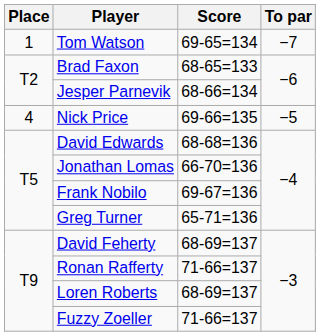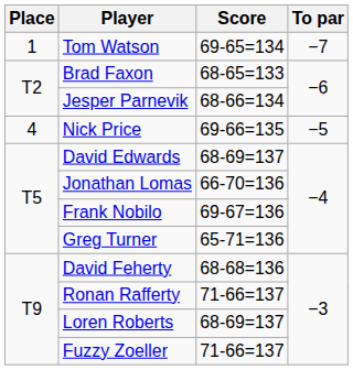 <table class="wikitable">
 <tr>
 <th>Place</th>
 <th>Player</th>
 <th>Score</th>
 <th>To par</th>
 </tr>
 <tr>
 <td align=center>1</td>
 <td> <a href='#'>Tom Watson</a></td>
 <td align=center>69-65=134</td>
 <td align=center>−7</td>
 </tr>
 <tr>
 <td rowspan="2" align=center>T2</td>
 <td> <a href='#'>Brad Faxon</a></td>
 <td align=center>68-65=133</td>
 <td rowspan="2" align=center>−6</td>
 </tr>
 <tr>
 <td> <a href='#'>Jesper Parnevik</a></td>
 <td align=center>68-66=134</td>
 </tr>
 <tr>
 <td align=center>4</td>
 <td> <a href='#'>Nick Price</a></td>
 <td align=center>69-66=135</td>
 <td align=center>−5</td>
 </tr>
 <tr>
 <td rowspan="4" align=center>T5</td>
 <td> <a href='#'>David Edwards</a></td>
-<td align=center>68-68=136</td>
+<td align=center>68-69=137</td>
 <td rowspan="4" align=center>−4</td>
 </tr>
 <tr>
 <td> <a href='#'>Jonathan Lomas</a></td>
 <td align=center>66-70=136</td>
 </tr>
 <tr>
 <td> <a href='#'>Frank Nobilo</a></td>
 <td align=center>69-67=136</td>
 </tr>
 <tr>
 <td> <a href='#'>Greg Turner</a></td>
 <td align=center>65-71=136</td>
 </tr>
 <tr>
 <td rowspan="4" align=center>T9</td>
 <td> <a href='#'>David Feherty</a></td>
-<td align=center>68-69=137</td>
+<td align=center>68-68=136</td>
 <td rowspan="4" align=center>−3</td>
 </tr>
 <tr>
 <td> <a href='#'>Ronan Rafferty</a></td>
 <td align=center>71-66=137</td>
 </tr>
 <tr>
 <td> <a href='#'>Loren Roberts</a></td>
 <td align=center>68-69=137</td>
 </tr>
 <tr>
 <td> <a href='#'>Fuzzy Zoeller</a></td>
 <td align=center>71-66=137</td>
 </tr>
 </table>
